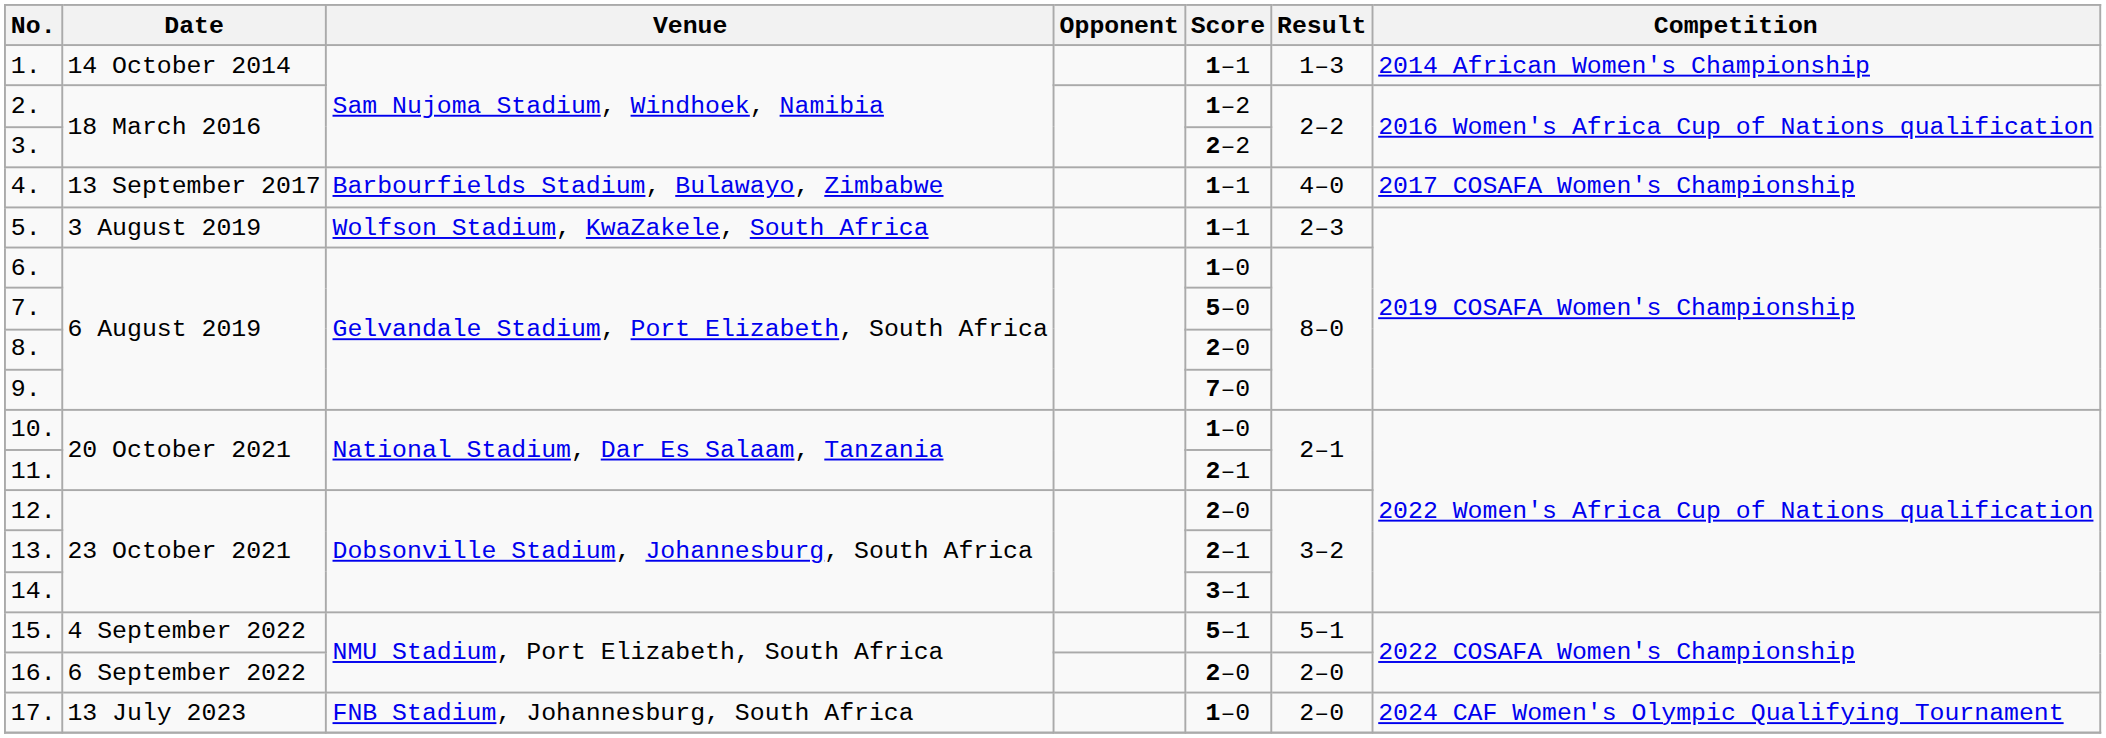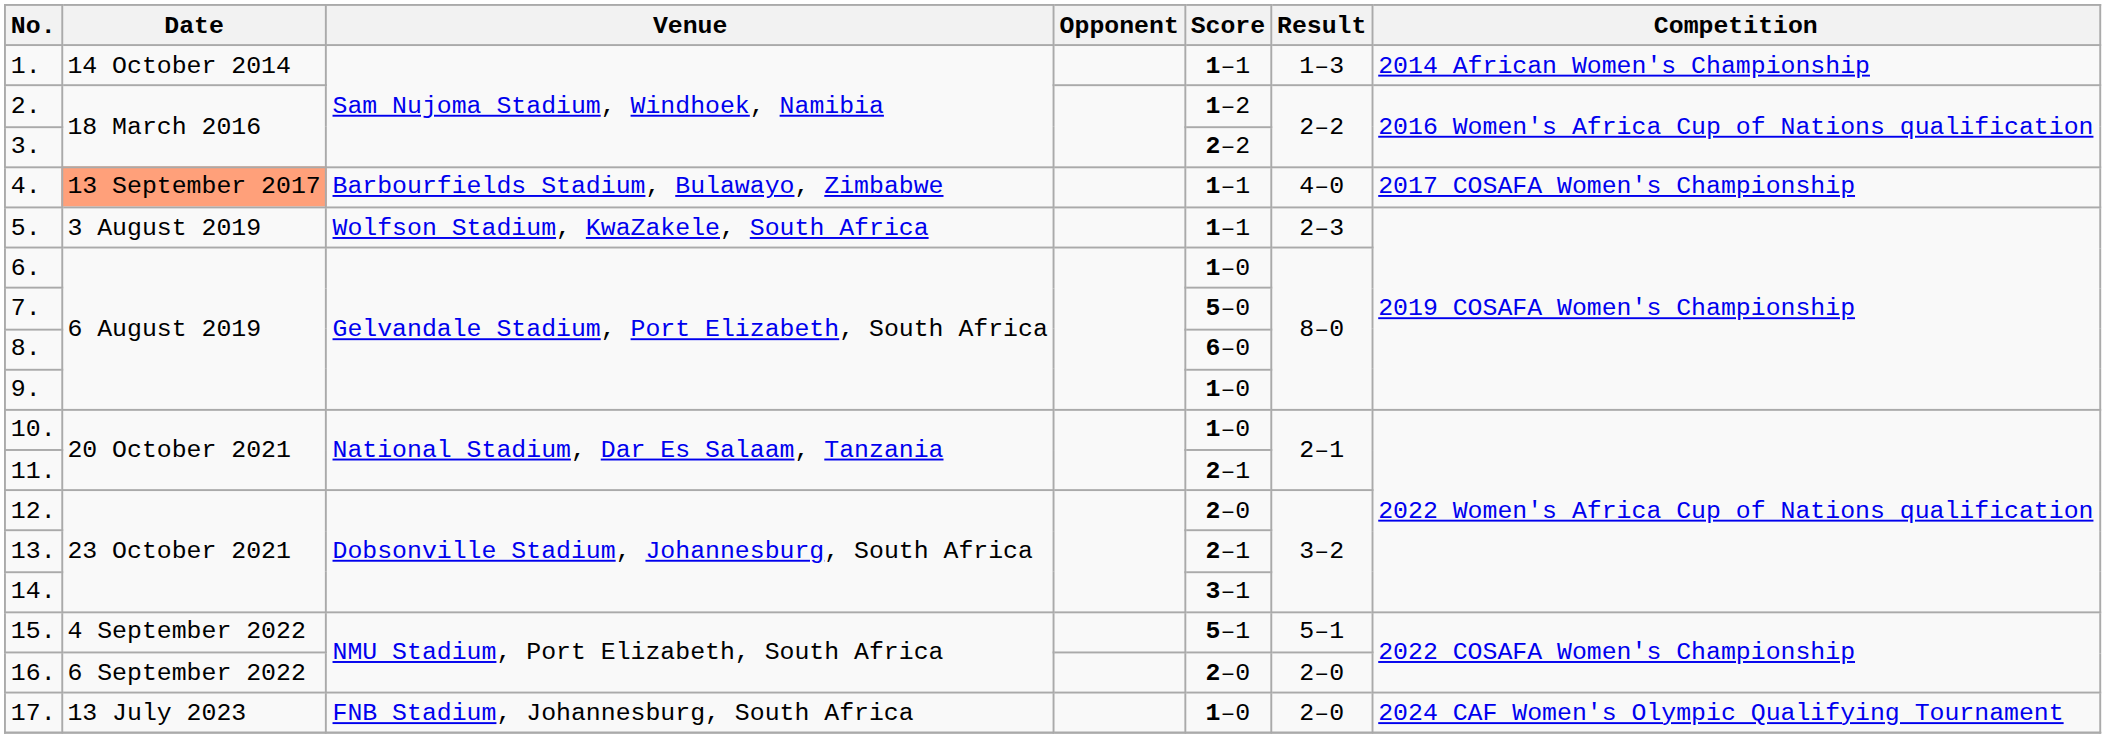 <table class="wikitable">
 <tr>
 <th>No.</th>
 <th>Date</th>
 <th>Venue</th>
 <th>Opponent</th>
 <th>Score</th>
 <th>Result</th>
 <th>Competition</th>
 </tr>
 <tr>
 <td>1.</td>
 <td>14 October 2014</td>
 <td rowspan=3><a href='#'>Sam Nujoma Stadium</a>, <a href='#'>Windhoek</a>, <a href='#'>Namibia</a></td>
 <td></td>
 <td align=center><strong>1</strong>–1</td>
 <td align=center>1–3</td>
 <td><a href='#'>2014 African Women's Championship</a></td>
 </tr>
 <tr>
 <td>2.</td>
 <td rowspan=2>18 March 2016</td>
 <td rowspan=2></td>
 <td align=center><strong>1</strong>–2</td>
 <td rowspan=2 align=center>2–2</td>
 <td rowspan=2><a href='#'>2016 Women's Africa Cup of Nations qualification</a></td>
 </tr>
 <tr>
 <td>3.</td>
 <td align=center><strong>2</strong>–2</td>
 </tr>
 <tr>
 <td>4.</td>
-<td>13 September 2017</td>
+<td style="background: lightsalmon;">13 September 2017</td>
 <td><a href='#'>Barbourfields Stadium</a>, <a href='#'>Bulawayo</a>, <a href='#'>Zimbabwe</a></td>
 <td></td>
 <td align=center><strong>1</strong>–1</td>
 <td align=center>4–0</td>
 <td><a href='#'>2017 COSAFA Women's Championship</a></td>
 </tr>
 <tr>
 <td>5.</td>
 <td>3 August 2019</td>
 <td><a href='#'>Wolfson Stadium</a>, <a href='#'>KwaZakele</a>, <a href='#'>South Africa</a></td>
 <td></td>
 <td align=center><strong>1</strong>–1</td>
 <td align=center>2–3</td>
 <td rowspan=5><a href='#'>2019 COSAFA Women's Championship</a></td>
 </tr>
 <tr>
 <td>6.</td>
 <td rowspan=4>6 August 2019</td>
 <td rowspan=4><a href='#'>Gelvandale Stadium</a>, <a href='#'>Port Elizabeth</a>, South Africa</td>
 <td rowspan=4></td>
 <td align=center><strong>1</strong>–0</td>
 <td rowspan=4 align=center>8–0</td>
 </tr>
 <tr>
 <td>7.</td>
 <td align=center><strong>5</strong>–0</td>
 </tr>
 <tr>
 <td>8.</td>
-<td align=center><strong>2</strong>–0</td>
+<td align=center><strong>6</strong>–0</td>
 </tr>
 <tr>
 <td>9.</td>
-<td align=center><strong>7</strong>–0</td>
+<td align=center><strong>1</strong>–0</td>
 </tr>
 <tr>
 <td>10.</td>
 <td rowspan=2>20 October 2021</td>
 <td rowspan=2><a href='#'>National Stadium</a>, <a href='#'>Dar Es Salaam</a>, <a href='#'>Tanzania</a></td>
 <td rowspan=2></td>
 <td align=center><strong>1</strong>–0</td>
 <td rowspan=2 align=center>2–1</td>
 <td rowspan=5><a href='#'>2022 Women's Africa Cup of Nations qualification</a></td>
 </tr>
 <tr>
 <td>11.</td>
 <td align=center><strong>2</strong>–1</td>
 </tr>
 <tr>
 <td>12.</td>
 <td rowspan=3>23 October 2021</td>
 <td rowspan=3><a href='#'>Dobsonville Stadium</a>, <a href='#'>Johannesburg</a>, South Africa</td>
 <td rowspan=3></td>
 <td align=center><strong>2</strong>–0</td>
 <td rowspan=3 align=center>3–2</td>
 </tr>
 <tr>
 <td>13.</td>
 <td align=center><strong>2</strong>–1</td>
 </tr>
 <tr>
 <td>14.</td>
 <td align=center><strong>3</strong>–1</td>
 </tr>
 <tr>
 <td>15.</td>
 <td>4 September 2022</td>
 <td rowspan=2><a href='#'>NMU Stadium</a>, Port Elizabeth, South Africa</td>
 <td></td>
 <td align=center><strong>5</strong>–1</td>
 <td align=center>5–1</td>
 <td rowspan=2><a href='#'>2022 COSAFA Women's Championship</a></td>
 </tr>
 <tr>
 <td>16.</td>
 <td>6 September 2022</td>
 <td></td>
 <td align=center><strong>2</strong>–0</td>
 <td align=center>2–0</td>
 </tr>
 <tr>
 <td>17.</td>
 <td>13 July 2023</td>
 <td><a href='#'>FNB Stadium</a>, Johannesburg, South Africa</td>
 <td></td>
 <td align=center><strong>1</strong>–0</td>
 <td align=center>2–0</td>
 <td><a href='#'>2024 CAF Women's Olympic Qualifying Tournament</a></td>
 </tr>
 <tr>
 </tr>
 </table>
